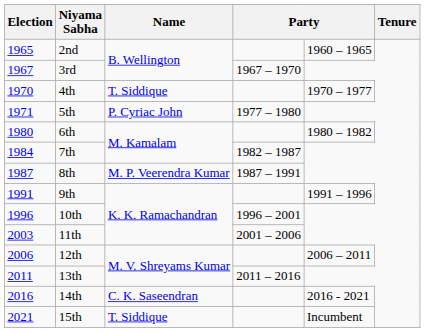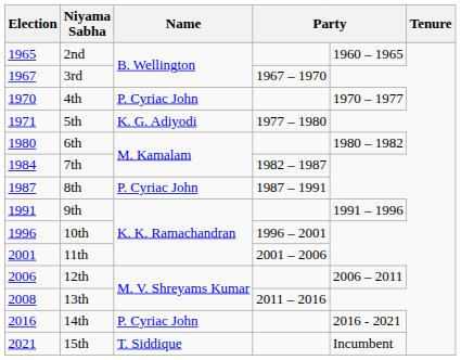 <table class="wikitable sortable">
 <tr>
 <th>Election</th>
 <th>Niyama<br>Sabha</th>
 <th>Name</th>
 <th colspan=2>Party</th>
 <th>Tenure</th>
 </tr>
 <tr>
 <td><a href='#'>1965</a></td>
 <td>2nd</td>
 <td rowspan="2"><a href='#'>B. Wellington</a></td>
 <td></td>
 <td>1960 – 1965</td>
 </tr>
 <tr>
 <td><a href='#'>1967</a></td>
 <td>3rd</td>
 <td>1967 – 1970</td>
 </tr>
 <tr>
 <td><a href='#'>1970</a></td>
 <td>4th</td>
-<td><a href='#'>T. Siddique</a></td>
+<td><a href='#'>P. Cyriac John</a></td>
 <td></td>
 <td>1970 – 1977</td>
 </tr>
 <tr>
 <td><a href='#'>1971</a></td>
 <td>5th</td>
-<td><a href='#'>P. Cyriac John</a></td>
+<td><a href='#'>K. G. Adiyodi</a></td>
 <td>1977 – 1980</td>
 </tr>
 <tr>
 <td><a href='#'>1980</a></td>
 <td>6th</td>
 <td rowspan="2"><a href='#'>M. Kamalam</a></td>
 <td></td>
 <td>1980 – 1982</td>
 </tr>
 <tr>
 <td><a href='#'>1984</a></td>
 <td>7th</td>
 <td>1982 – 1987</td>
 </tr>
 <tr>
 <td><a href='#'>1987</a></td>
 <td>8th</td>
-<td><a href='#'>M. P. Veerendra Kumar</a></td>
+<td><a href='#'>P. Cyriac John</a></td>
 <td>1987 – 1991</td>
 </tr>
 <tr>
 <td><a href='#'>1991</a></td>
 <td>9th</td>
 <td rowspan="3"><a href='#'>K. K. Ramachandran</a></td>
 <td></td>
 <td>1991 – 1996</td>
 </tr>
 <tr>
 <td><a href='#'>1996</a></td>
 <td>10th</td>
 <td>1996 – 2001</td>
 </tr>
 <tr>
-<td><a href='#'>2003</a></td>
+<td><a href='#'>2001</a></td>
 <td>11th</td>
 <td>2001 – 2006</td>
 </tr>
 <tr>
 <td><a href='#'>2006</a></td>
 <td>12th</td>
 <td rowspan="2"><a href='#'>M. V. Shreyams Kumar</a></td>
 <td></td>
 <td>2006 – 2011</td>
 </tr>
 <tr>
-<td><a href='#'>2011</a></td>
+<td><a href='#'>2008</a></td>
 <td>13th</td>
 <td>2011 – 2016</td>
 </tr>
 <tr>
 <td><a href='#'>2016</a></td>
 <td>14th</td>
-<td><a href='#'>C. K. Saseendran</a></td>
+<td><a href='#'>P. Cyriac John</a></td>
 <td></td>
 <td>2016 - 2021</td>
 </tr>
 <tr>
 <td><a href='#'>2021</a></td>
 <td>15th</td>
 <td><a href='#'>T. Siddique</a></td>
 <td></td>
 <td>Incumbent</td>
 </tr>
 </table>
